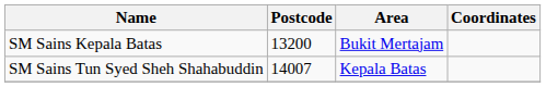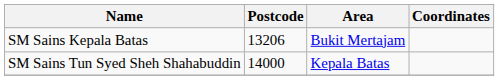 <table class="wikitable sortable">
 <tr>
 <th>Name</th>
 <th>Postcode</th>
 <th>Area</th>
 <th>Coordinates</th>
 </tr>
 <tr>
 <td>SM Sains Kepala Batas</td>
-<td>13200</td>
+<td>13206</td>
 <td><a href='#'>Bukit Mertajam</a></td>
 <td></td>
 </tr>
 <tr>
 <td>SM Sains Tun Syed Sheh Shahabuddin</td>
-<td>14007</td>
+<td>14000</td>
 <td><a href='#'>Kepala Batas</a></td>
 <td></td>
 </tr>
 <tr>
 </tr>
 </table>
